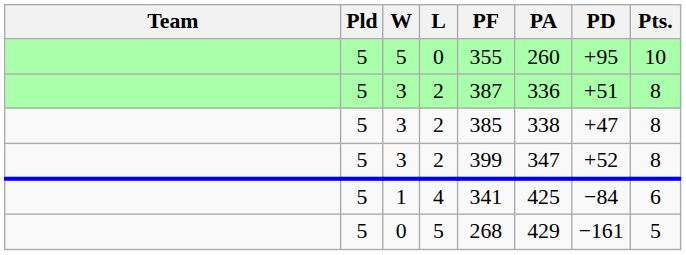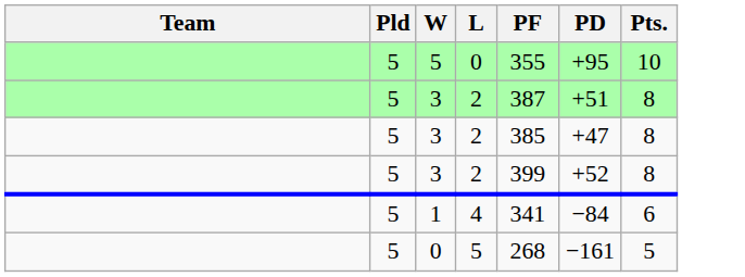 <table class=wikitable style="text-align:center">
 <tr>
 <th width=240>Team</th>
 <th width=20>Pld</th>
 <th width=20>W</th>
 <th width=20>L</th>
 <th width=35>PF</th>
-<th width=35>PA</th>
 <th width=35>PD</th>
 <th width=30>Pts.</th>
 </tr>
 <tr bgcolor=#aaffaa>
 <td align=left></td>
 <td>5</td>
 <td>5</td>
 <td>0</td>
 <td>355</td>
-<td>260</td>
 <td>+95</td>
 <td>10</td>
 </tr>
 <tr bgcolor=#aaffaa>
 <td align=left></td>
 <td>5</td>
 <td>3</td>
 <td>2</td>
 <td>387</td>
-<td>336</td>
 <td>+51</td>
 <td>8</td>
 </tr>
 <tr>
 <td align=left></td>
 <td>5</td>
 <td>3</td>
 <td>2</td>
 <td>385</td>
-<td>338</td>
 <td>+47</td>
 <td>8</td>
 </tr>
 <tr style="border-bottom:3px solid blue;">
 <td align=left></td>
 <td>5</td>
 <td>3</td>
 <td>2</td>
 <td>399</td>
-<td>347</td>
 <td>+52</td>
 <td>8</td>
 </tr>
 <tr>
 <td align=left></td>
 <td>5</td>
 <td>1</td>
 <td>4</td>
 <td>341</td>
-<td>425</td>
 <td>−84</td>
 <td>6</td>
 </tr>
 <tr>
 <td align=left></td>
 <td>5</td>
 <td>0</td>
 <td>5</td>
 <td>268</td>
-<td>429</td>
 <td>−161</td>
 <td>5</td>
 </tr>
 </table>
